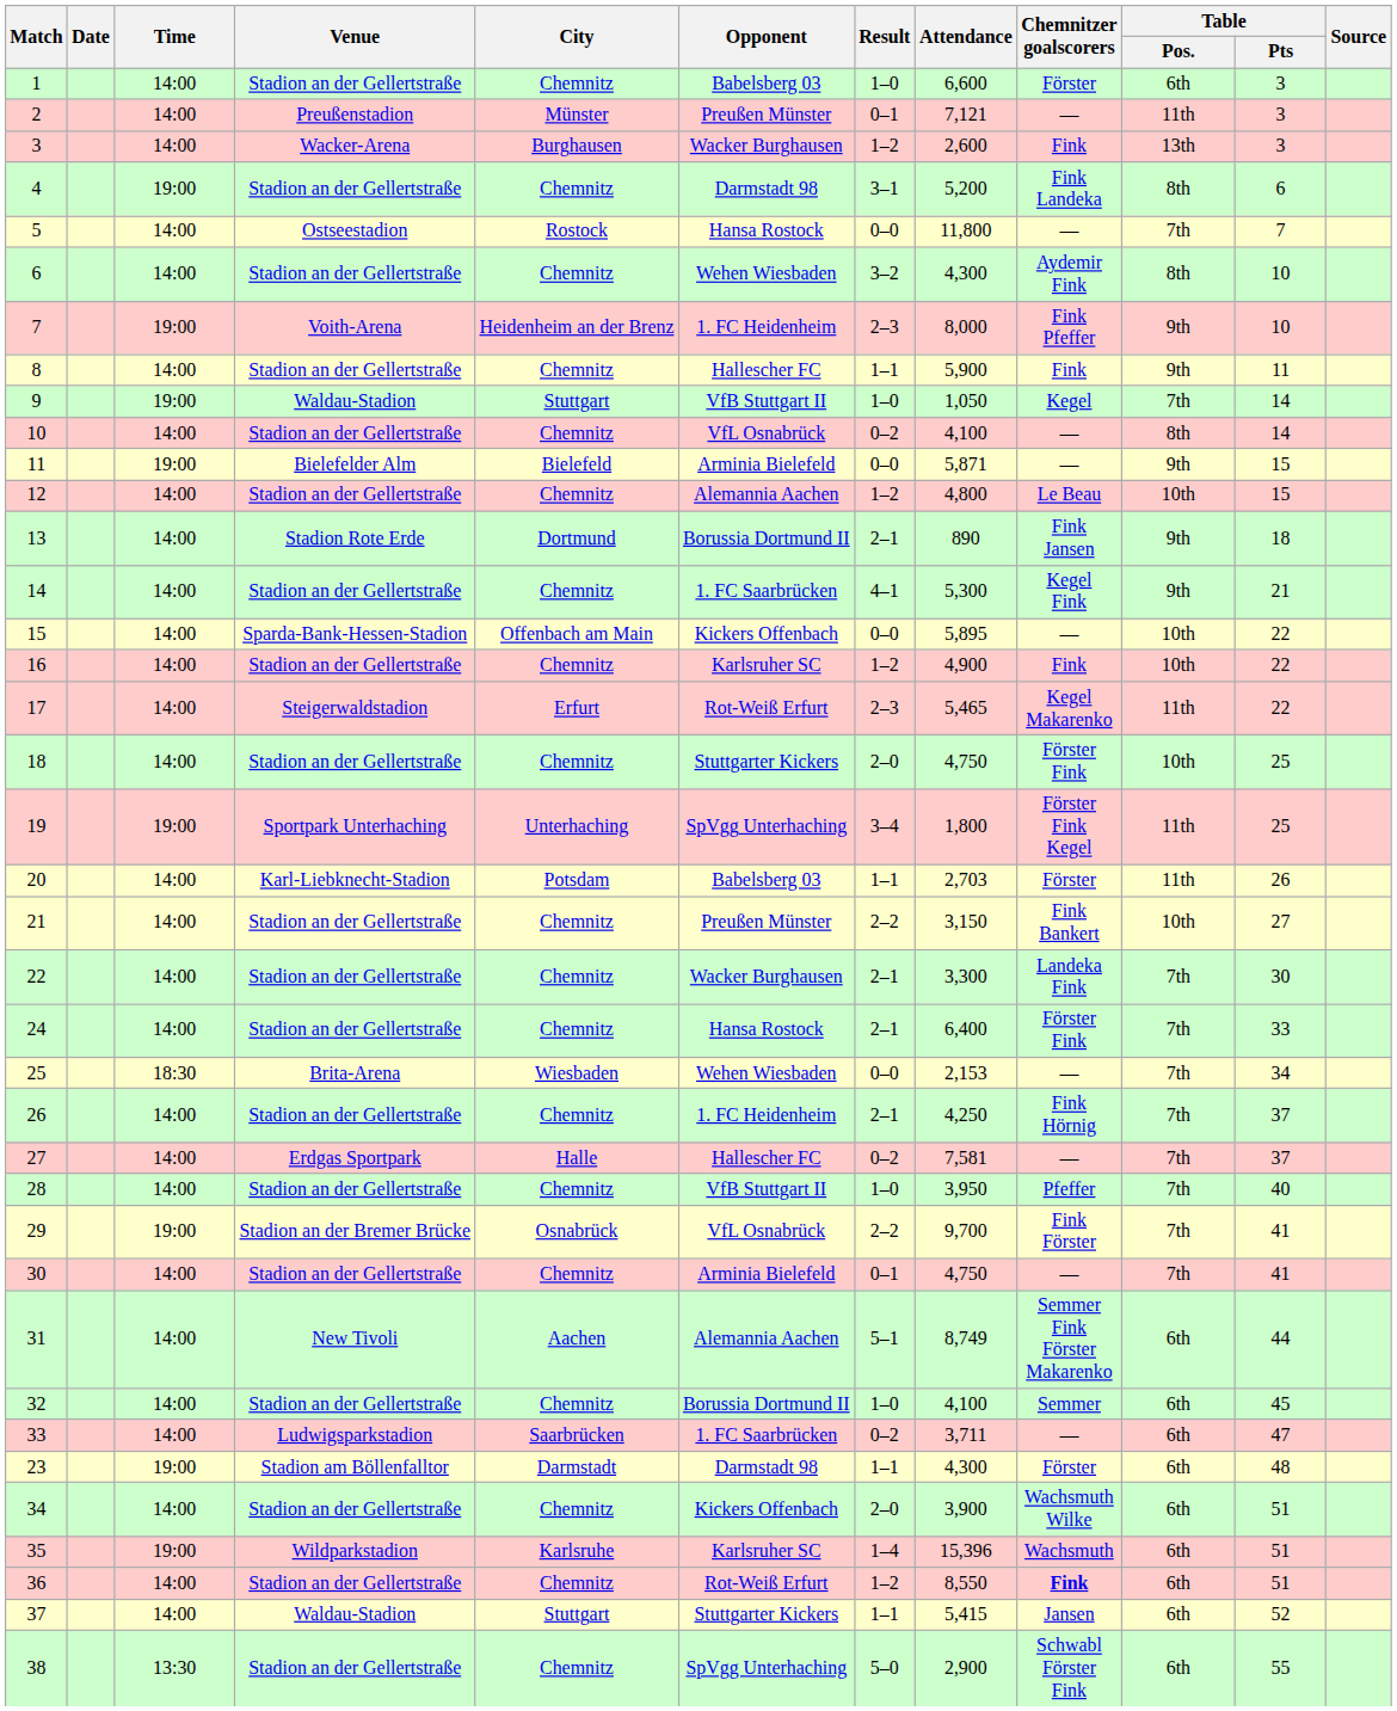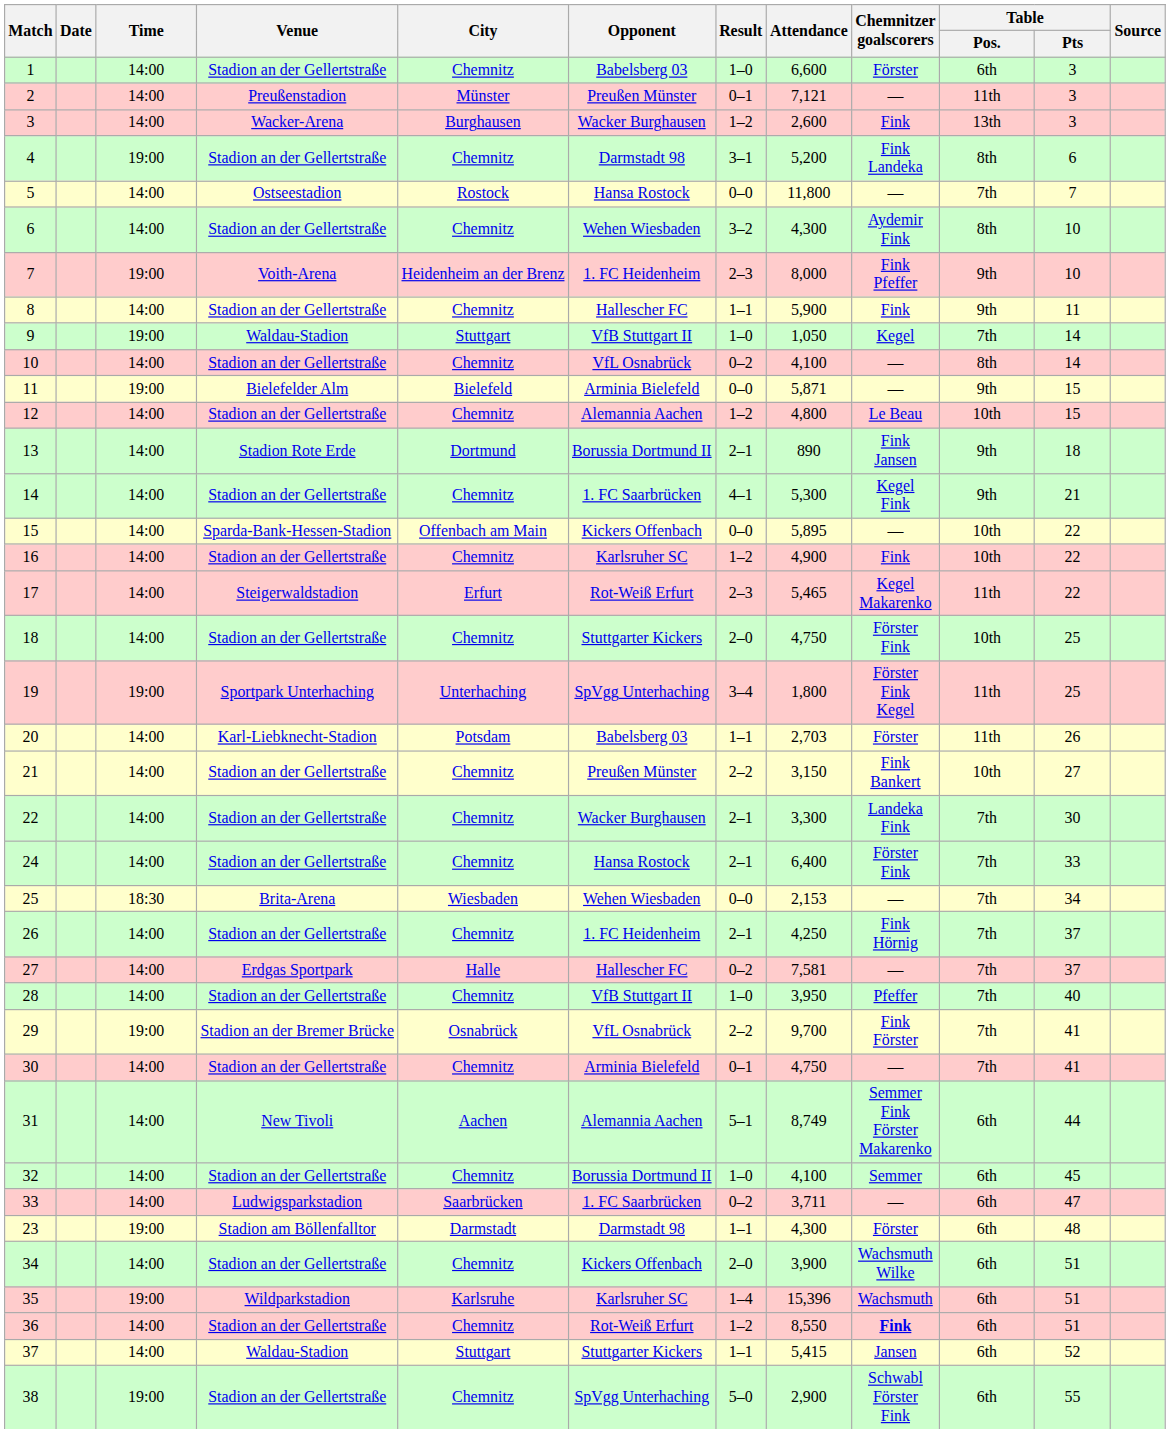 <table class="wikitable" style="text-align: center;font-size:85%">
 <tr>
 <th rowspan="2">Match</th>
 <th rowspan="2">Date</th>
 <th rowspan="2" style="width:80px">Time</th>
 <th rowspan="2">Venue</th>
 <th rowspan="2">City</th>
 <th rowspan="2">Opponent</th>
 <th rowspan="2">Result</th>
 <th rowspan="2">Attendance</th>
 <th rowspan="2">Chemnitzer <br> goalscorers</th>
 <th colspan="2" style="width:140px">Table</th>
 <th rowspan="2">Source</th>
 </tr>
 <tr>
 <th>Pos.</th>
 <th>Pts</th>
 </tr>
 <tr style="background:#cfc;">
 <td>1</td>
 <td></td>
 <td>14:00</td>
 <td><a href='#'>Stadion an der Gellertstraße</a></td>
 <td><a href='#'>Chemnitz</a></td>
 <td><a href='#'>Babelsberg 03</a></td>
 <td>1–0</td>
 <td>6,600</td>
 <td><a href='#'>Förster</a> </td>
 <td>6th</td>
 <td>3</td>
 <td></td>
 </tr>
 <tr style="background:#fcc;">
 <td>2</td>
 <td></td>
 <td>14:00</td>
 <td><a href='#'>Preußenstadion</a></td>
 <td><a href='#'>Münster</a></td>
 <td><a href='#'>Preußen Münster</a></td>
 <td>0–1</td>
 <td>7,121</td>
 <td>—</td>
 <td>11th</td>
 <td>3</td>
 <td></td>
 </tr>
 <tr style="background:#fcc;">
 <td>3</td>
 <td></td>
 <td>14:00</td>
 <td><a href='#'>Wacker-Arena</a></td>
 <td><a href='#'>Burghausen</a></td>
 <td><a href='#'>Wacker Burghausen</a></td>
 <td>1–2</td>
 <td>2,600</td>
 <td><a href='#'>Fink</a> </td>
 <td>13th</td>
 <td>3</td>
 <td></td>
 </tr>
 <tr style="background:#cfc;">
 <td>4</td>
 <td></td>
 <td>19:00</td>
 <td><a href='#'>Stadion an der Gellertstraße</a></td>
 <td><a href='#'>Chemnitz</a></td>
 <td><a href='#'>Darmstadt 98</a></td>
 <td>3–1</td>
 <td>5,200</td>
 <td><a href='#'>Fink</a> <br><a href='#'>Landeka</a> </td>
 <td>8th</td>
 <td>6</td>
 <td></td>
 </tr>
 <tr style="background:#ffc;">
 <td>5</td>
 <td></td>
 <td>14:00</td>
 <td><a href='#'>Ostseestadion</a></td>
 <td><a href='#'>Rostock</a></td>
 <td><a href='#'>Hansa Rostock</a></td>
 <td>0–0</td>
 <td>11,800</td>
 <td>—</td>
 <td>7th</td>
 <td>7</td>
 <td></td>
 </tr>
 <tr style="background:#cfc;">
 <td>6</td>
 <td></td>
 <td>14:00</td>
 <td><a href='#'>Stadion an der Gellertstraße</a></td>
 <td><a href='#'>Chemnitz</a></td>
 <td><a href='#'>Wehen Wiesbaden</a></td>
 <td>3–2</td>
 <td>4,300</td>
 <td><a href='#'>Aydemir</a> <br><a href='#'>Fink</a> </td>
 <td>8th</td>
 <td>10</td>
 <td></td>
 </tr>
 <tr style="background:#fcc;">
 <td>7</td>
 <td></td>
 <td>19:00</td>
 <td><a href='#'>Voith-Arena</a></td>
 <td><a href='#'>Heidenheim an der Brenz</a></td>
 <td><a href='#'>1. FC Heidenheim</a></td>
 <td>2–3</td>
 <td>8,000</td>
 <td><a href='#'>Fink</a> <br><a href='#'>Pfeffer</a> </td>
 <td>9th</td>
 <td>10</td>
 <td></td>
 </tr>
 <tr style="background:#ffc;">
 <td>8</td>
 <td></td>
 <td>14:00</td>
 <td><a href='#'>Stadion an der Gellertstraße</a></td>
 <td><a href='#'>Chemnitz</a></td>
 <td><a href='#'>Hallescher FC</a></td>
 <td>1–1</td>
 <td>5,900</td>
 <td><a href='#'>Fink</a> </td>
 <td>9th</td>
 <td>11</td>
 <td></td>
 </tr>
 <tr style="background:#cfc;">
 <td>9</td>
 <td></td>
 <td>19:00</td>
 <td><a href='#'>Waldau-Stadion</a></td>
 <td><a href='#'>Stuttgart</a></td>
 <td><a href='#'>VfB Stuttgart II</a></td>
 <td>1–0</td>
 <td>1,050</td>
 <td><a href='#'>Kegel</a> </td>
 <td>7th</td>
 <td>14</td>
 <td></td>
 </tr>
 <tr style="background:#fcc;">
 <td>10</td>
 <td></td>
 <td>14:00</td>
 <td><a href='#'>Stadion an der Gellertstraße</a></td>
 <td><a href='#'>Chemnitz</a></td>
 <td><a href='#'>VfL Osnabrück</a></td>
 <td>0–2</td>
 <td>4,100</td>
 <td>—</td>
 <td>8th</td>
 <td>14</td>
 <td></td>
 </tr>
 <tr style="background:#ffc;">
 <td>11</td>
 <td></td>
 <td>19:00</td>
 <td><a href='#'>Bielefelder Alm</a></td>
 <td><a href='#'>Bielefeld</a></td>
 <td><a href='#'>Arminia Bielefeld</a></td>
 <td>0–0</td>
 <td>5,871</td>
 <td>—</td>
 <td>9th</td>
 <td>15</td>
 <td></td>
 </tr>
 <tr style="background:#fcc;">
 <td>12</td>
 <td></td>
 <td>14:00</td>
 <td><a href='#'>Stadion an der Gellertstraße</a></td>
 <td><a href='#'>Chemnitz</a></td>
 <td><a href='#'>Alemannia Aachen</a></td>
 <td>1–2</td>
 <td>4,800</td>
 <td><a href='#'>Le Beau</a> </td>
 <td>10th</td>
 <td>15</td>
 <td></td>
 </tr>
 <tr style="background:#cfc;">
 <td>13</td>
 <td></td>
 <td>14:00</td>
 <td><a href='#'>Stadion Rote Erde</a></td>
 <td><a href='#'>Dortmund</a></td>
 <td><a href='#'>Borussia Dortmund II</a></td>
 <td>2–1</td>
 <td>890</td>
 <td><a href='#'>Fink</a> <br><a href='#'>Jansen</a> </td>
 <td>9th</td>
 <td>18</td>
 <td></td>
 </tr>
 <tr style="background:#cfc;">
 <td>14</td>
 <td></td>
 <td>14:00</td>
 <td><a href='#'>Stadion an der Gellertstraße</a></td>
 <td><a href='#'>Chemnitz</a></td>
 <td><a href='#'>1. FC Saarbrücken</a></td>
 <td>4–1</td>
 <td>5,300</td>
 <td><a href='#'>Kegel</a> <br><a href='#'>Fink</a> </td>
 <td>9th</td>
 <td>21</td>
 <td></td>
 </tr>
 <tr style="background:#ffc;">
 <td>15</td>
 <td></td>
 <td>14:00</td>
 <td><a href='#'>Sparda-Bank-Hessen-Stadion</a></td>
 <td><a href='#'>Offenbach am Main</a></td>
 <td><a href='#'>Kickers Offenbach</a></td>
 <td>0–0</td>
 <td>5,895</td>
 <td>—</td>
 <td>10th</td>
 <td>22</td>
 <td></td>
 </tr>
 <tr style="background:#fcc;">
 <td>16</td>
 <td></td>
 <td>14:00</td>
 <td><a href='#'>Stadion an der Gellertstraße</a></td>
 <td><a href='#'>Chemnitz</a></td>
 <td><a href='#'>Karlsruher SC</a></td>
 <td>1–2</td>
 <td>4,900</td>
 <td><a href='#'>Fink</a> </td>
 <td>10th</td>
 <td>22</td>
 <td></td>
 </tr>
 <tr style="background:#fcc;">
 <td>17</td>
 <td></td>
 <td>14:00</td>
 <td><a href='#'>Steigerwaldstadion</a></td>
 <td><a href='#'>Erfurt</a></td>
 <td><a href='#'>Rot-Weiß Erfurt</a></td>
 <td>2–3</td>
 <td>5,465</td>
 <td><a href='#'>Kegel</a> <br><a href='#'>Makarenko</a> </td>
 <td>11th</td>
 <td>22</td>
 <td></td>
 </tr>
 <tr style="background:#cfc;">
 <td>18</td>
 <td></td>
 <td>14:00</td>
 <td><a href='#'>Stadion an der Gellertstraße</a></td>
 <td><a href='#'>Chemnitz</a></td>
 <td><a href='#'>Stuttgarter Kickers</a></td>
 <td>2–0</td>
 <td>4,750</td>
 <td><a href='#'>Förster</a> <br><a href='#'>Fink</a> </td>
 <td>10th</td>
 <td>25</td>
 <td></td>
 </tr>
 <tr style="background:#fcc;">
 <td>19</td>
 <td></td>
 <td>19:00</td>
 <td><a href='#'>Sportpark Unterhaching</a></td>
 <td><a href='#'>Unterhaching</a></td>
 <td><a href='#'>SpVgg Unterhaching</a></td>
 <td>3–4</td>
 <td>1,800</td>
 <td><a href='#'>Förster</a> <br><a href='#'>Fink</a> <br><a href='#'>Kegel</a> </td>
 <td>11th</td>
 <td>25</td>
 <td></td>
 </tr>
 <tr style="background:#ffc;">
 <td>20</td>
 <td></td>
 <td>14:00</td>
 <td><a href='#'>Karl-Liebknecht-Stadion</a></td>
 <td><a href='#'>Potsdam</a></td>
 <td><a href='#'>Babelsberg 03</a></td>
 <td>1–1</td>
 <td>2,703</td>
 <td><a href='#'>Förster</a> </td>
 <td>11th</td>
 <td>26</td>
 <td></td>
 </tr>
 <tr style="background:#ffc;">
 <td>21</td>
 <td></td>
 <td>14:00</td>
 <td><a href='#'>Stadion an der Gellertstraße</a></td>
 <td><a href='#'>Chemnitz</a></td>
 <td><a href='#'>Preußen Münster</a></td>
 <td>2–2</td>
 <td>3,150</td>
 <td><a href='#'>Fink</a> <br><a href='#'>Bankert</a> </td>
 <td>10th</td>
 <td>27</td>
 <td></td>
 </tr>
 <tr style="background:#cfc;">
 <td>22</td>
 <td></td>
 <td>14:00</td>
 <td><a href='#'>Stadion an der Gellertstraße</a></td>
 <td><a href='#'>Chemnitz</a></td>
 <td><a href='#'>Wacker Burghausen</a></td>
 <td>2–1</td>
 <td>3,300</td>
 <td><a href='#'>Landeka</a> <br><a href='#'>Fink</a> </td>
 <td>7th</td>
 <td>30</td>
 <td></td>
 </tr>
 <tr style="background:#cfc;">
 <td>24</td>
 <td></td>
 <td>14:00</td>
 <td><a href='#'>Stadion an der Gellertstraße</a></td>
 <td><a href='#'>Chemnitz</a></td>
 <td><a href='#'>Hansa Rostock</a></td>
 <td>2–1</td>
 <td>6,400</td>
 <td><a href='#'>Förster</a> <br><a href='#'>Fink</a> </td>
 <td>7th</td>
 <td>33</td>
 <td></td>
 </tr>
 <tr style="background:#ffc;">
 <td>25</td>
 <td></td>
 <td>18:30</td>
 <td><a href='#'>Brita-Arena</a></td>
 <td><a href='#'>Wiesbaden</a></td>
 <td><a href='#'>Wehen Wiesbaden</a></td>
 <td>0–0</td>
 <td>2,153</td>
 <td>—</td>
 <td>7th</td>
 <td>34</td>
 <td></td>
 </tr>
 <tr style="background:#cfc;">
 <td>26</td>
 <td></td>
 <td>14:00</td>
 <td><a href='#'>Stadion an der Gellertstraße</a></td>
 <td><a href='#'>Chemnitz</a></td>
 <td><a href='#'>1. FC Heidenheim</a></td>
 <td>2–1</td>
 <td>4,250</td>
 <td><a href='#'>Fink</a> <br><a href='#'>Hörnig</a> </td>
 <td>7th</td>
 <td>37</td>
 <td></td>
 </tr>
 <tr style="background:#fcc;">
 <td>27</td>
 <td></td>
 <td>14:00</td>
 <td><a href='#'>Erdgas Sportpark</a></td>
 <td><a href='#'>Halle</a></td>
 <td><a href='#'>Hallescher FC</a></td>
 <td>0–2</td>
 <td>7,581</td>
 <td>—</td>
 <td>7th</td>
 <td>37</td>
 <td></td>
 </tr>
 <tr style="background:#cfc;">
 <td>28</td>
 <td></td>
 <td>14:00</td>
 <td><a href='#'>Stadion an der Gellertstraße</a></td>
 <td><a href='#'>Chemnitz</a></td>
 <td><a href='#'>VfB Stuttgart II</a></td>
 <td>1–0</td>
 <td>3,950</td>
 <td><a href='#'>Pfeffer</a> </td>
 <td>7th</td>
 <td>40</td>
 <td></td>
 </tr>
 <tr style="background:#ffc;">
 <td>29</td>
 <td></td>
 <td>19:00</td>
 <td><a href='#'>Stadion an der Bremer Brücke</a></td>
 <td><a href='#'>Osnabrück</a></td>
 <td><a href='#'>VfL Osnabrück</a></td>
 <td>2–2</td>
 <td>9,700</td>
 <td><a href='#'>Fink</a> <br><a href='#'>Förster</a> </td>
 <td>7th</td>
 <td>41</td>
 <td></td>
 </tr>
 <tr style="background:#fcc;">
 <td>30</td>
 <td></td>
 <td>14:00</td>
 <td><a href='#'>Stadion an der Gellertstraße</a></td>
 <td><a href='#'>Chemnitz</a></td>
 <td><a href='#'>Arminia Bielefeld</a></td>
 <td>0–1</td>
 <td>4,750</td>
 <td>—</td>
 <td>7th</td>
 <td>41</td>
 <td></td>
 </tr>
 <tr style="background:#cfc;">
 <td>31</td>
 <td></td>
 <td>14:00</td>
 <td><a href='#'>New Tivoli</a></td>
 <td><a href='#'>Aachen</a></td>
 <td><a href='#'>Alemannia Aachen</a></td>
 <td>5–1</td>
 <td>8,749</td>
 <td><a href='#'>Semmer</a> <br><a href='#'>Fink</a> <br><a href='#'>Förster</a> <br><a href='#'>Makarenko</a> </td>
 <td>6th</td>
 <td>44</td>
 <td></td>
 </tr>
 <tr style="background:#cfc;">
 <td>32</td>
 <td></td>
 <td>14:00</td>
 <td><a href='#'>Stadion an der Gellertstraße</a></td>
 <td><a href='#'>Chemnitz</a></td>
 <td><a href='#'>Borussia Dortmund II</a></td>
 <td>1–0</td>
 <td>4,100</td>
 <td><a href='#'>Semmer</a> </td>
 <td>6th</td>
 <td>45</td>
 <td></td>
 </tr>
 <tr style="background:#fcc;">
 <td>33</td>
 <td></td>
 <td>14:00</td>
 <td><a href='#'>Ludwigsparkstadion</a></td>
 <td><a href='#'>Saarbrücken</a></td>
 <td><a href='#'>1. FC Saarbrücken</a></td>
 <td>0–2</td>
 <td>3,711</td>
 <td>—</td>
 <td>6th</td>
 <td>47</td>
 <td></td>
 </tr>
 <tr style="background:#ffc;">
 <td>23</td>
 <td></td>
 <td>19:00</td>
 <td><a href='#'>Stadion am Böllenfalltor</a></td>
 <td><a href='#'>Darmstadt</a></td>
 <td><a href='#'>Darmstadt 98</a></td>
 <td>1–1</td>
 <td>4,300</td>
 <td><a href='#'>Förster</a> </td>
 <td>6th</td>
 <td>48</td>
 <td></td>
 </tr>
 <tr style="background:#cfc;">
 <td>34</td>
 <td></td>
 <td>14:00</td>
 <td><a href='#'>Stadion an der Gellertstraße</a></td>
 <td><a href='#'>Chemnitz</a></td>
 <td><a href='#'>Kickers Offenbach</a></td>
 <td>2–0</td>
 <td>3,900</td>
 <td><a href='#'>Wachsmuth</a> <br><a href='#'>Wilke</a> </td>
 <td>6th</td>
 <td>51</td>
 <td></td>
 </tr>
 <tr style="background:#fcc;">
 <td>35</td>
 <td></td>
 <td>19:00</td>
 <td><a href='#'>Wildparkstadion</a></td>
 <td><a href='#'>Karlsruhe</a></td>
 <td><a href='#'>Karlsruher SC</a></td>
 <td>1–4</td>
 <td>15,396</td>
 <td><a href='#'>Wachsmuth</a> </td>
 <td>6th</td>
 <td>51</td>
 <td></td>
 </tr>
 <tr style="background:#fcc;">
 <td>36</td>
 <td></td>
 <td>14:00</td>
 <td><a href='#'>Stadion an der Gellertstraße</a></td>
 <td><a href='#'>Chemnitz</a></td>
 <td><a href='#'>Rot-Weiß Erfurt</a></td>
 <td>1–2</td>
 <td>8,550</td>
 <td><strong><a href='#'>Fink</a> </strong></td>
 <td>6th</td>
 <td>51</td>
 <td></td>
 </tr>
 <tr style="background:#ffc;">
 <td>37</td>
 <td></td>
 <td>14:00</td>
 <td><a href='#'>Waldau-Stadion</a></td>
 <td><a href='#'>Stuttgart</a></td>
 <td><a href='#'>Stuttgarter Kickers</a></td>
 <td>1–1</td>
 <td>5,415</td>
 <td><a href='#'>Jansen</a> </td>
 <td>6th</td>
 <td>52</td>
 <td></td>
 </tr>
 <tr style="background:#cfc;">
 <td>38</td>
 <td></td>
-<td>13:30</td>
+<td>19:00</td>
 <td><a href='#'>Stadion an der Gellertstraße</a></td>
 <td><a href='#'>Chemnitz</a></td>
 <td><a href='#'>SpVgg Unterhaching</a></td>
 <td>5–0</td>
 <td>2,900</td>
 <td><a href='#'>Schwabl</a> <br><a href='#'>Förster</a> <br><a href='#'>Fink</a> </td>
 <td>6th</td>
 <td>55</td>
 <td></td>
 </tr>
 </table>
